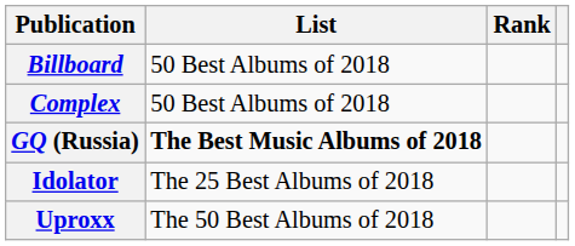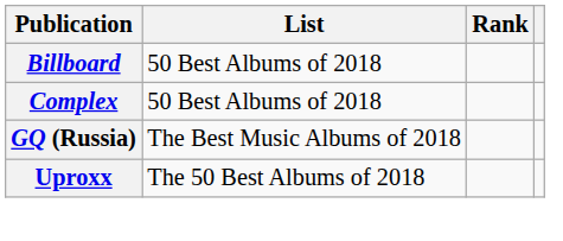 <table class="wikitable sortable plainrowheaders" style="border:none; margin:0;">
 <tr>
 <th scope="col">Publication</th>
 <th scope="col" class="unsortable">List</th>
 <th scope="col" data-sort-type="number">Rank</th>
 <th scope="col" class="unsortable"></th>
 </tr>
 <tr>
 <th scope="row"><em><a href='#'>Billboard</a></em></th>
 <td>50 Best Albums of 2018</td>
 <td></td>
 <td></td>
 </tr>
 <tr>
 <th scope="row"><em><a href='#'>Complex</a></em></th>
 <td>50 Best Albums of 2018</td>
 <td></td>
 <td></td>
 </tr>
 <tr>
 <th scope="row"><em><a href='#'>GQ</a></em> (Russia)</th>
-<td><strong>The Best Music Albums of 2018</strong></td>
-<td></td>
-<td></td>
-</tr>
-<tr>
-<th scope="row"><a href='#'>Idolator</a></th>
-<td>The 25 Best Albums of 2018</td>
+<td>The Best Music Albums of 2018</td>
 <td></td>
 <td></td>
 </tr>
 <tr>
 <th scope="row"><a href='#'>Uproxx</a></th>
 <td>The 50 Best Albums of 2018</td>
 <td></td>
 <td></td>
 </tr>
 </table>
